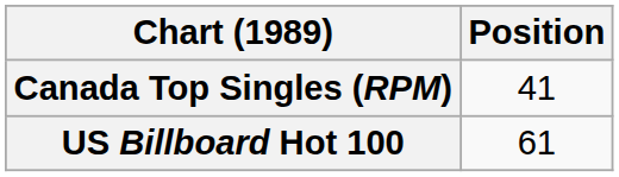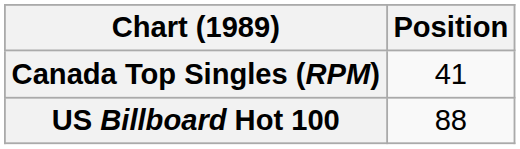 <table class="wikitable plainrowheaders" style="text-align:center">
 <tr>
 <th scope="col">Chart (1989)</th>
 <th scope="col">Position</th>
 </tr>
 <tr>
 <th scope="row">Canada Top Singles (<em>RPM</em>)</th>
 <td>41</td>
 </tr>
 <tr>
 <th scope="row">US <em>Billboard</em> Hot 100</th>
-<td>61</td>
+<td>88</td>
 </tr>
 </table>
